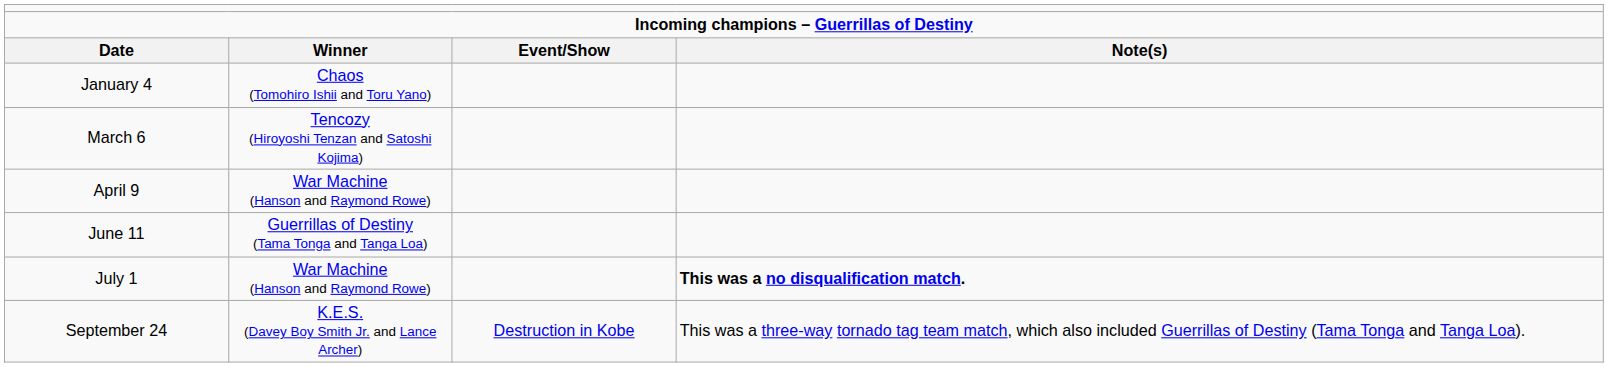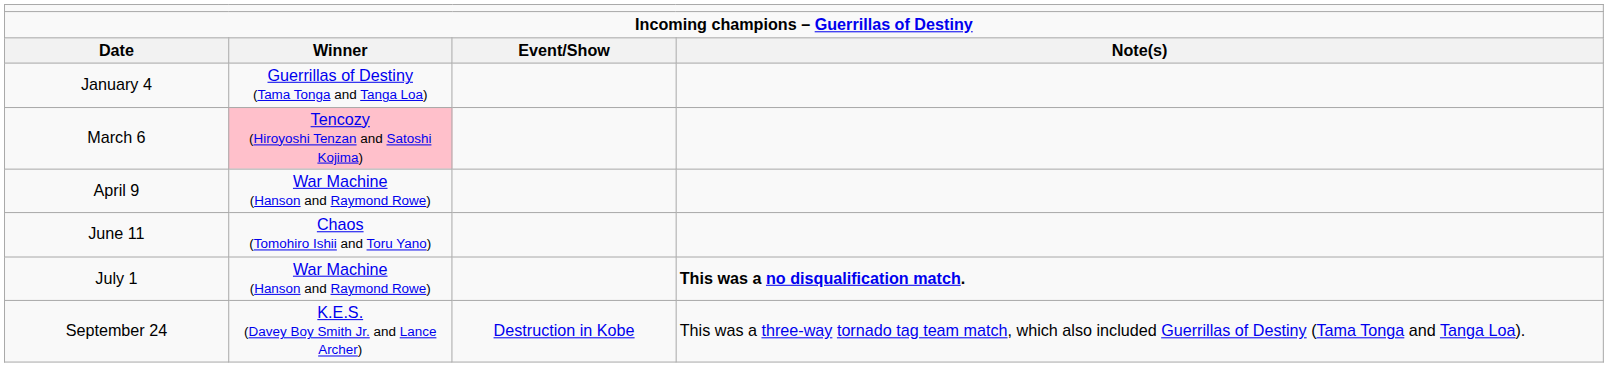 <table class="wikitable" style="text-align:center; width:100%;">
 <tr>
 <td colspan="5"></td>
 </tr>
 <tr>
 <td colspan="5"><strong>Incoming champions – <a href='#'>Guerrillas of Destiny</a> </strong></td>
 </tr>
 <tr>
 <th width=14%>Date</th>
 <th width=14%>Winner</th>
 <th width=14%>Event/Show</th>
 <th width=58%>Note(s)</th>
 </tr>
 <tr>
 <td>January 4</td>
-<td><a href='#'>Chaos</a><br><small>(<a href='#'>Tomohiro Ishii</a> and <a href='#'>Toru Yano</a>)</small></td>
+<td><a href='#'>Guerrillas of Destiny</a><br><small>(<a href='#'>Tama Tonga</a> and <a href='#'>Tanga Loa</a>)</small></td>
 <td></td>
 <td align=left></td>
 </tr>
 <tr>
 <td>March 6</td>
-<td><a href='#'>Tencozy</a><br><small>(<a href='#'>Hiroyoshi Tenzan</a> and <a href='#'>Satoshi Kojima</a>)</small></td>
+<td style="background: pink;"><a href='#'>Tencozy</a><br><small>(<a href='#'>Hiroyoshi Tenzan</a> and <a href='#'>Satoshi Kojima</a>)</small></td>
 <td></td>
 <td align=left></td>
 </tr>
 <tr>
 <td>April 9</td>
 <td><a href='#'>War Machine</a><br><small>(<a href='#'>Hanson</a> and <a href='#'>Raymond Rowe</a>)</small></td>
 <td></td>
 <td align=left></td>
 </tr>
 <tr>
 <td>June 11</td>
-<td><a href='#'>Guerrillas of Destiny</a><br><small>(<a href='#'>Tama Tonga</a> and <a href='#'>Tanga Loa</a>)</small></td>
+<td><a href='#'>Chaos</a><br><small>(<a href='#'>Tomohiro Ishii</a> and <a href='#'>Toru Yano</a>)</small></td>
 <td></td>
 <td align=left></td>
 </tr>
 <tr>
 <td>July 1</td>
 <td><a href='#'>War Machine</a><br><small>(<a href='#'>Hanson</a> and <a href='#'>Raymond Rowe</a>)</small></td>
 <td></td>
 <td align=left><strong>This was a <a href='#'>no disqualification match</a>.</strong></td>
 </tr>
 <tr>
 <td>September 24</td>
 <td><a href='#'>K.E.S.</a><br><small>(<a href='#'>Davey Boy Smith Jr.</a> and <a href='#'>Lance Archer</a>)</small></td>
 <td><a href='#'>Destruction in Kobe</a></td>
 <td align=left>This was a <a href='#'>three-way</a> <a href='#'>tornado tag team match</a>, which also included <a href='#'>Guerrillas of Destiny</a> (<a href='#'>Tama Tonga</a> and <a href='#'>Tanga Loa</a>).</td>
 </tr>
 </table>
